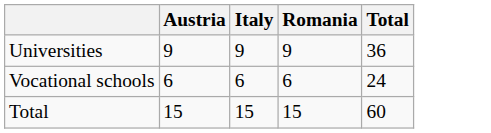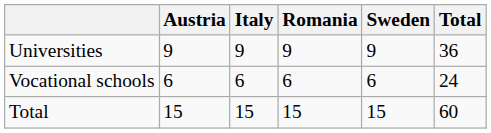 <table class="wikitable">
 <tr>
 <th></th>
 <th>Austria</th>
 <th>Italy</th>
 <th>Romania</th>
+<th>Sweden</th>
 <th>Total</th>
 </tr>
 <tr>
 <td>Universities</td>
+<td>9</td>
 <td>9</td>
 <td>9</td>
 <td>9</td>
 <td>36</td>
 </tr>
 <tr>
 <td>Vocational schools</td>
 <td>6</td>
 <td>6</td>
 <td>6</td>
+<td>6</td>
 <td>24</td>
 </tr>
 <tr>
 <td>Total</td>
 <td>15</td>
 <td>15</td>
 <td>15</td>
+<td>15</td>
 <td>60</td>
 </tr>
 </table>
